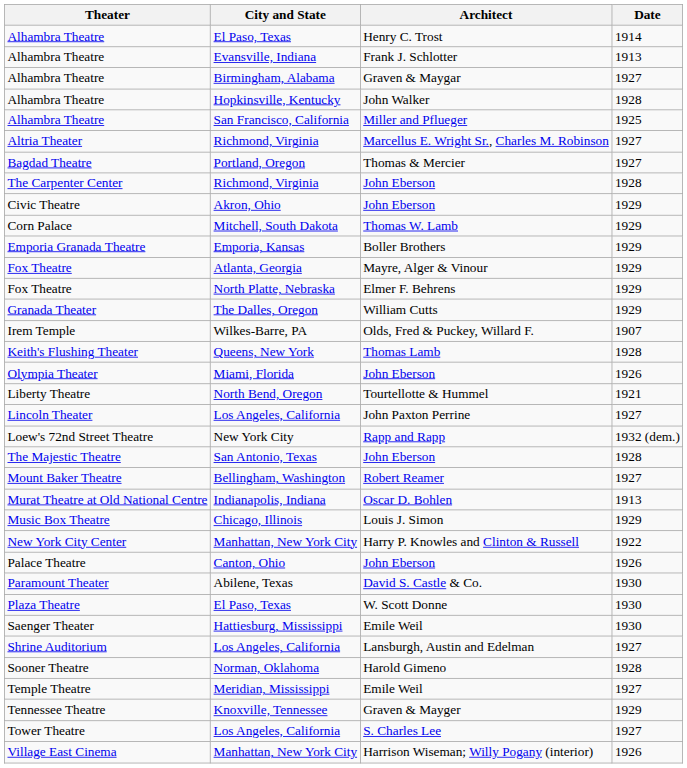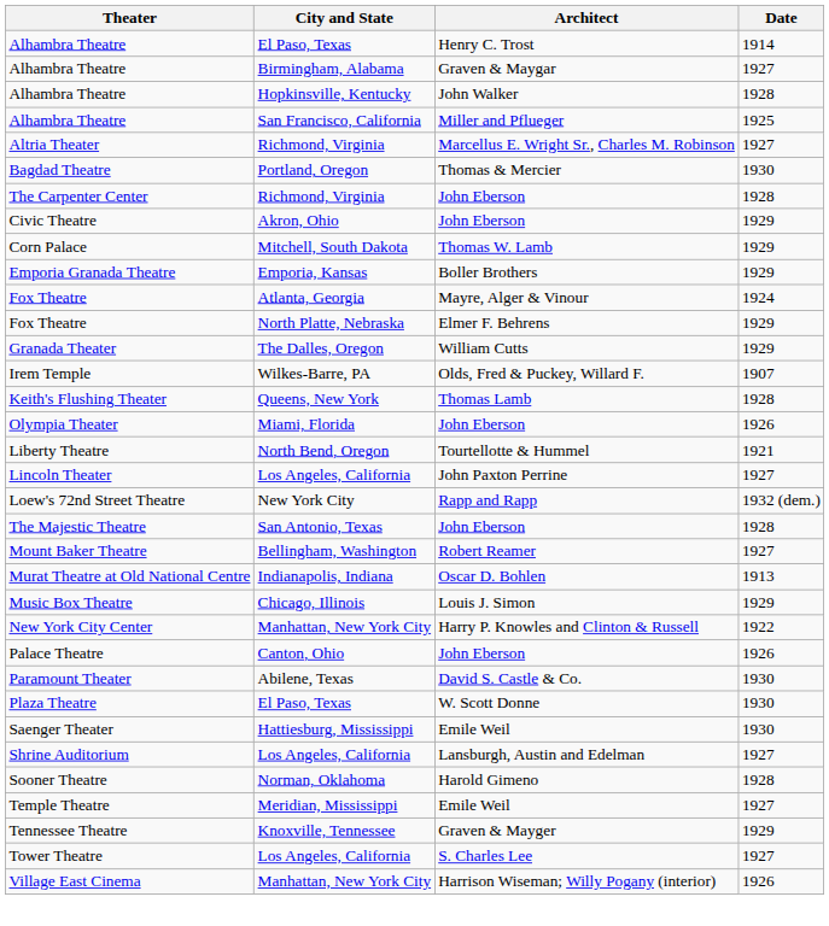 <table class="wikitable">
 <tr>
 <th>Theater</th>
 <th>City and State</th>
 <th>Architect</th>
 <th>Date</th>
 </tr>
 <tr>
 <td><a href='#'>Alhambra Theatre</a></td>
 <td><a href='#'>El Paso, Texas</a></td>
 <td>Henry C. Trost</td>
 <td>1914</td>
-</tr>
-<tr>
-<td>Alhambra Theatre</td>
-<td><a href='#'>Evansville, Indiana</a></td>
-<td>Frank J. Schlotter</td>
-<td>1913</td>
 </tr>
 <tr>
 <td>Alhambra Theatre</td>
 <td><a href='#'>Birmingham, Alabama</a></td>
 <td>Graven & Maygar</td>
 <td>1927</td>
 </tr>
 <tr>
 <td>Alhambra Theatre</td>
 <td><a href='#'>Hopkinsville, Kentucky</a></td>
 <td>John Walker</td>
 <td>1928</td>
 </tr>
 <tr>
 <td><a href='#'>Alhambra Theatre</a></td>
 <td><a href='#'>San Francisco, California</a></td>
 <td><a href='#'>Miller and Pflueger</a></td>
 <td>1925</td>
 </tr>
 <tr>
 <td><a href='#'>Altria Theater</a></td>
 <td><a href='#'>Richmond, Virginia</a></td>
 <td><a href='#'>Marcellus E. Wright Sr.</a>, <a href='#'>Charles M. Robinson</a></td>
 <td>1927</td>
 </tr>
 <tr>
 <td><a href='#'>Bagdad Theatre</a></td>
 <td><a href='#'>Portland, Oregon</a></td>
 <td>Thomas & Mercier</td>
-<td>1927</td>
+<td>1930</td>
 </tr>
 <tr>
 <td><a href='#'>The Carpenter Center</a></td>
 <td><a href='#'>Richmond, Virginia</a></td>
 <td><a href='#'>John Eberson</a></td>
 <td>1928</td>
 </tr>
 <tr>
 <td>Civic Theatre</td>
 <td><a href='#'>Akron, Ohio</a></td>
 <td><a href='#'>John Eberson</a></td>
 <td>1929</td>
 </tr>
 <tr>
 <td>Corn Palace</td>
 <td><a href='#'>Mitchell, South Dakota</a></td>
 <td><a href='#'>Thomas W. Lamb</a></td>
 <td>1929</td>
 </tr>
 <tr>
 <td><a href='#'>Emporia Granada Theatre</a></td>
 <td><a href='#'>Emporia, Kansas</a></td>
 <td>Boller Brothers</td>
 <td>1929</td>
 </tr>
 <tr>
 <td><a href='#'>Fox Theatre</a></td>
 <td><a href='#'>Atlanta, Georgia</a></td>
 <td>Mayre, Alger & Vinour</td>
-<td>1929</td>
+<td>1924</td>
 </tr>
 <tr>
 <td>Fox Theatre</td>
 <td><a href='#'>North Platte, Nebraska</a></td>
 <td>Elmer F. Behrens</td>
 <td>1929</td>
 </tr>
 <tr>
 <td><a href='#'>Granada Theater</a></td>
 <td><a href='#'>The Dalles, Oregon</a></td>
 <td>William Cutts</td>
 <td>1929</td>
 </tr>
 <tr>
 <td>Irem Temple</td>
 <td>Wilkes-Barre, PA</td>
 <td>Olds, Fred & Puckey, Willard F.</td>
 <td>1907</td>
 </tr>
 <tr>
 <td><a href='#'>Keith's Flushing Theater</a></td>
 <td><a href='#'>Queens, New York</a></td>
 <td><a href='#'>Thomas Lamb</a></td>
 <td>1928</td>
 </tr>
 <tr>
 <td><a href='#'>Olympia Theater</a></td>
 <td><a href='#'>Miami, Florida</a></td>
 <td><a href='#'>John Eberson</a></td>
 <td>1926</td>
 </tr>
 <tr>
 <td>Liberty Theatre</td>
 <td><a href='#'>North Bend, Oregon</a></td>
 <td>Tourtellotte & Hummel</td>
 <td>1921</td>
 </tr>
 <tr>
 <td><a href='#'>Lincoln Theater</a></td>
 <td><a href='#'>Los Angeles, California</a></td>
 <td>John Paxton Perrine</td>
 <td>1927</td>
 </tr>
 <tr>
 <td>Loew's 72nd Street Theatre</td>
 <td>New York City</td>
 <td><a href='#'>Rapp and Rapp</a></td>
 <td>1932 (dem.)</td>
 </tr>
 <tr>
 <td><a href='#'>The Majestic Theatre</a></td>
 <td><a href='#'>San Antonio, Texas</a></td>
 <td><a href='#'>John Eberson</a></td>
 <td>1928</td>
 </tr>
 <tr>
 <td><a href='#'>Mount Baker Theatre</a></td>
 <td><a href='#'>Bellingham, Washington</a></td>
 <td><a href='#'>Robert Reamer</a></td>
 <td>1927</td>
 </tr>
 <tr>
 <td><a href='#'>Murat Theatre at Old National Centre</a></td>
 <td><a href='#'>Indianapolis, Indiana</a></td>
 <td><a href='#'>Oscar D. Bohlen</a></td>
 <td>1913</td>
 </tr>
 <tr>
 <td><a href='#'>Music Box Theatre</a></td>
 <td><a href='#'>Chicago, Illinois</a></td>
 <td>Louis J. Simon</td>
 <td>1929</td>
 </tr>
 <tr>
 <td><a href='#'>New York City Center</a></td>
 <td><a href='#'>Manhattan, New York City</a></td>
 <td>Harry P. Knowles and <a href='#'>Clinton & Russell</a></td>
 <td>1922</td>
 </tr>
 <tr>
 <td>Palace Theatre</td>
 <td><a href='#'>Canton, Ohio</a></td>
 <td><a href='#'>John Eberson</a></td>
 <td>1926</td>
 </tr>
 <tr>
 <td><a href='#'>Paramount Theater</a></td>
 <td>Abilene, Texas</td>
 <td><a href='#'>David S. Castle</a> & Co.</td>
 <td>1930</td>
 </tr>
 <tr>
 <td><a href='#'>Plaza Theatre</a></td>
 <td><a href='#'>El Paso, Texas</a></td>
 <td>W. Scott Donne</td>
 <td>1930</td>
 </tr>
 <tr>
 <td>Saenger Theater</td>
 <td><a href='#'>Hattiesburg, Mississippi</a></td>
 <td>Emile Weil</td>
 <td>1930</td>
 </tr>
 <tr>
 <td><a href='#'>Shrine Auditorium</a></td>
 <td><a href='#'>Los Angeles, California</a></td>
 <td>Lansburgh, Austin and Edelman</td>
 <td>1927</td>
 </tr>
 <tr>
 <td>Sooner Theatre</td>
 <td><a href='#'>Norman, Oklahoma</a></td>
 <td>Harold Gimeno</td>
 <td>1928</td>
 </tr>
 <tr>
 <td>Temple Theatre</td>
 <td><a href='#'>Meridian, Mississippi</a></td>
 <td>Emile Weil</td>
 <td>1927</td>
 </tr>
 <tr>
 <td>Tennessee Theatre</td>
 <td><a href='#'>Knoxville, Tennessee</a></td>
 <td>Graven & Mayger</td>
 <td>1929</td>
 </tr>
 <tr>
 <td>Tower Theatre</td>
 <td><a href='#'>Los Angeles, California</a></td>
 <td><a href='#'>S. Charles Lee</a></td>
 <td>1927</td>
 </tr>
 <tr>
 <td><a href='#'>Village East Cinema</a></td>
 <td><a href='#'>Manhattan, New York City</a></td>
 <td>Harrison Wiseman; <a href='#'>Willy Pogany</a> (interior)</td>
 <td>1926</td>
 </tr>
 </table>
